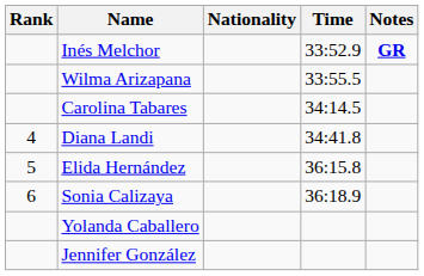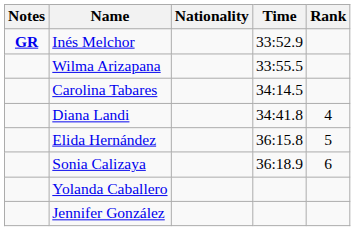 <table class="wikitable sortable" style="text-align:center">
 <tr>
-<th>Rank</th>
+<th>Notes</th>
 <th>Name</th>
 <th>Nationality</th>
 <th>Time</th>
-<th>Notes</th>
+<th>Rank</th>
 </tr>
 <tr>
-<td></td>
+<td><strong><a href='#'>GR</a></strong></td>
 <td align=left><a href='#'>Inés Melchor</a></td>
 <td align=left></td>
 <td>33:52.9</td>
-<td><strong><a href='#'>GR</a></strong></td>
+<td></td>
 </tr>
 <tr>
 <td></td>
 <td align=left><a href='#'>Wilma Arizapana</a></td>
 <td align=left></td>
 <td>33:55.5</td>
 <td></td>
 </tr>
 <tr>
 <td></td>
 <td align=left><a href='#'>Carolina Tabares</a></td>
 <td align=left></td>
 <td>34:14.5</td>
 <td></td>
 </tr>
 <tr>
-<td>4</td>
+<td></td>
 <td align=left><a href='#'>Diana Landi</a></td>
 <td align=left></td>
 <td>34:41.8</td>
-<td></td>
+<td>4</td>
 </tr>
 <tr>
-<td>5</td>
+<td></td>
 <td align=left><a href='#'>Elida Hernández</a></td>
 <td align=left></td>
 <td>36:15.8</td>
-<td></td>
+<td>5</td>
 </tr>
 <tr>
-<td>6</td>
+<td></td>
 <td align=left><a href='#'>Sonia Calizaya</a></td>
 <td align=left></td>
 <td>36:18.9</td>
-<td></td>
+<td>6</td>
 </tr>
 <tr>
 <td></td>
 <td align=left><a href='#'>Yolanda Caballero</a></td>
 <td align=left></td>
 <td></td>
 <td></td>
 </tr>
 <tr>
 <td></td>
 <td align=left><a href='#'>Jennifer González</a></td>
 <td align=left></td>
 <td></td>
 <td></td>
 </tr>
 </table>
